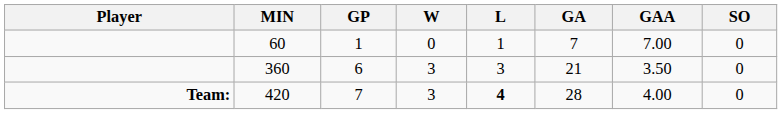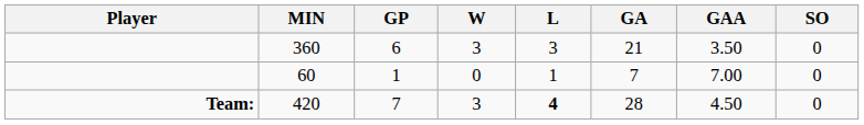 <table class="wikitable sortable" width="60%">
 <tr>
 <th bgcolor="#DDDDFF" width="10%">Player</th>
 <th width="3%" bgcolor="#DDDDFF" title="Minutes played">MIN</th>
 <th width="3%" bgcolor="#DDDDFF" title="Games played in">GP</th>
 <th width="3%" bgcolor="#DDDDFF" title="Wins">W</th>
 <th width="3%" bgcolor="#DDDDFF"title="Losses">L</th>
 <th width="3%" bgcolor="#DDDDFF" title="Goals against">GA</th>
 <th width="3%" bgcolor="#DDDDFF" title="Goals against average">GAA</th>
 <th width="3%" bgcolor="#DDDDFF" title="Shut-outs">SO</th>
 </tr>
 <tr align="center">
 <td align="right"></td>
+<td>360</td>
+<td>6</td>
+<td>3</td>
+<td>3</td>
+<td>21</td>
+<td>3.50</td>
+<td>0</td>
+</tr>
+<tr align="center">
+<td align="right"></td>
 <td>60</td>
 <td>1</td>
 <td>0</td>
 <td>1</td>
 <td>7</td>
 <td>7.00</td>
 <td>0</td>
 </tr>
 <tr align="center">
-<td align="right"></td>
-<td>360</td>
-<td>6</td>
-<td>3</td>
-<td>3</td>
-<td>21</td>
-<td>3.50</td>
-<td>0</td>
-</tr>
-<tr align="center">
 <td align="right"><strong>Team:</strong></td>
 <td>420</td>
 <td>7</td>
 <td>3</td>
 <td><strong>4</strong></td>
 <td>28</td>
-<td>4.00</td>
+<td>4.50</td>
 <td>0</td>
 </tr>
 </table>
